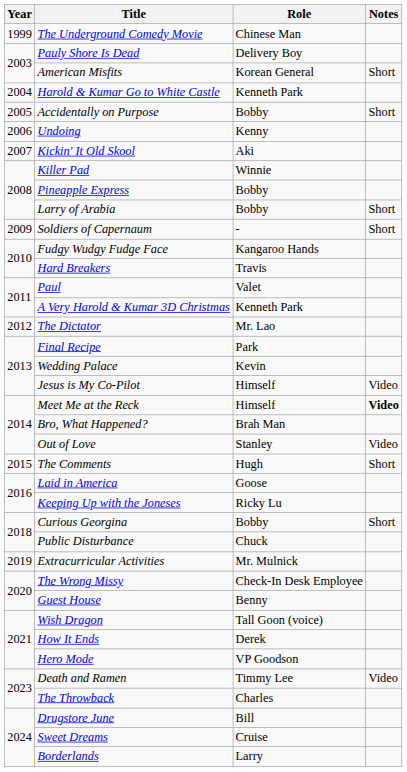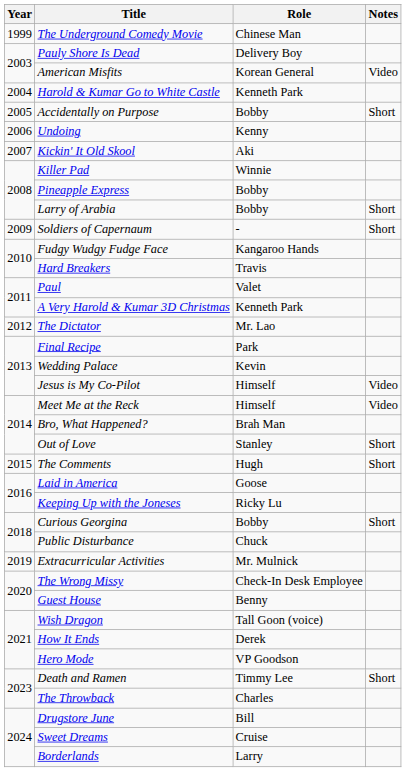 <table class="wikitable plainrowheaders sortable" style="margin-right: 0;">
 <tr>
 <th>Year</th>
 <th>Title</th>
 <th>Role</th>
 <th>Notes</th>
 </tr>
 <tr>
 <td>1999</td>
 <td><em><a href='#'>The Underground Comedy Movie</a></em></td>
 <td>Chinese Man</td>
 <td></td>
 </tr>
 <tr>
 <td rowspan=2>2003</td>
 <td><em><a href='#'>Pauly Shore Is Dead</a></em></td>
 <td>Delivery Boy</td>
 <td></td>
 </tr>
 <tr>
 <td><em>American Misfits</em></td>
 <td>Korean General</td>
-<td>Short</td>
+<td>Video</td>
 </tr>
 <tr>
 <td>2004</td>
 <td><em><a href='#'>Harold & Kumar Go to White Castle</a></em></td>
 <td>Kenneth Park</td>
 <td></td>
 </tr>
 <tr>
 <td>2005</td>
 <td><em>Accidentally on Purpose</em></td>
 <td>Bobby</td>
 <td>Short</td>
 </tr>
 <tr>
 <td>2006</td>
 <td><em><a href='#'>Undoing</a></em></td>
 <td>Kenny</td>
 <td></td>
 </tr>
 <tr>
 <td>2007</td>
 <td><em><a href='#'>Kickin' It Old Skool</a></em></td>
 <td>Aki</td>
 <td></td>
 </tr>
 <tr>
 <td rowspan=3>2008</td>
 <td><em><a href='#'>Killer Pad</a></em></td>
 <td>Winnie</td>
 <td></td>
 </tr>
 <tr>
 <td><em><a href='#'>Pineapple Express</a></em></td>
 <td>Bobby</td>
 <td></td>
 </tr>
 <tr>
 <td><em>Larry of Arabia</em></td>
 <td>Bobby</td>
 <td>Short</td>
 </tr>
 <tr>
 <td>2009</td>
 <td><em>Soldiers of Capernaum</em></td>
 <td>-</td>
 <td>Short</td>
 </tr>
 <tr>
 <td rowspan=2>2010</td>
 <td><em>Fudgy Wudgy Fudge Face</em></td>
 <td>Kangaroo Hands</td>
 <td></td>
 </tr>
 <tr>
 <td><em><a href='#'>Hard Breakers</a></em></td>
 <td>Travis</td>
 <td></td>
 </tr>
 <tr>
 <td rowspan=2>2011</td>
 <td><em><a href='#'>Paul</a></em></td>
 <td>Valet</td>
 <td></td>
 </tr>
 <tr>
 <td><em><a href='#'>A Very Harold & Kumar 3D Christmas</a></em></td>
 <td>Kenneth Park</td>
 <td></td>
 </tr>
 <tr>
 <td>2012</td>
 <td><em><a href='#'>The Dictator</a></em></td>
 <td>Mr. Lao</td>
 <td></td>
 </tr>
 <tr>
 <td rowspan=3>2013</td>
 <td><em><a href='#'>Final Recipe</a></em></td>
 <td>Park</td>
 <td></td>
 </tr>
 <tr>
 <td><em>Wedding Palace</em></td>
 <td>Kevin</td>
 <td></td>
 </tr>
 <tr>
 <td><em>Jesus is My Co-Pilot</em></td>
 <td>Himself</td>
 <td>Video</td>
 </tr>
 <tr>
 <td rowspan=3>2014</td>
 <td><em>Meet Me at the Reck</em></td>
 <td>Himself</td>
-<td><strong>Video</strong></td>
+<td>Video</td>
 </tr>
 <tr>
 <td><em>Bro, What Happened?</em></td>
 <td>Brah Man</td>
 <td></td>
 </tr>
 <tr>
 <td><em>Out of Love</em></td>
 <td>Stanley</td>
-<td>Video</td>
+<td>Short</td>
 </tr>
 <tr>
 <td>2015</td>
 <td><em>The Comments</em></td>
 <td>Hugh</td>
 <td>Short</td>
 </tr>
 <tr>
 <td rowspan=2>2016</td>
 <td><em><a href='#'>Laid in America</a></em></td>
 <td>Goose</td>
 <td></td>
 </tr>
 <tr>
 <td><em><a href='#'>Keeping Up with the Joneses</a></em></td>
 <td>Ricky Lu</td>
 <td></td>
 </tr>
 <tr>
 <td rowspan=2>2018</td>
 <td><em>Curious Georgina</em></td>
 <td>Bobby</td>
 <td>Short</td>
 </tr>
 <tr>
 <td><em>Public Disturbance</em></td>
 <td>Chuck</td>
 <td></td>
 </tr>
 <tr>
 <td>2019</td>
 <td><em>Extracurricular Activities</em></td>
 <td>Mr. Mulnick</td>
 <td></td>
 </tr>
 <tr>
 <td rowspan=2>2020</td>
 <td><em><a href='#'>The Wrong Missy</a></em></td>
 <td>Check-In Desk Employee</td>
 <td></td>
 </tr>
 <tr>
 <td><em><a href='#'>Guest House</a></em></td>
 <td>Benny</td>
 <td></td>
 </tr>
 <tr>
 <td rowspan=3>2021</td>
 <td><em><a href='#'>Wish Dragon</a></em></td>
 <td>Tall Goon (voice)</td>
 <td></td>
 </tr>
 <tr>
 <td><em><a href='#'>How It Ends</a></em></td>
 <td>Derek</td>
 <td></td>
 </tr>
 <tr>
 <td><em><a href='#'>Hero Mode</a></em></td>
 <td>VP Goodson</td>
 <td></td>
 </tr>
 <tr>
 <td rowspan=2>2023</td>
 <td><em>Death and Ramen</em></td>
 <td>Timmy Lee</td>
-<td>Video</td>
+<td>Short</td>
 </tr>
 <tr>
 <td><em><a href='#'>The Throwback</a></em></td>
 <td>Charles</td>
 <td></td>
 </tr>
 <tr>
 <td rowspan="3">2024</td>
 <td><em><a href='#'>Drugstore June</a></em></td>
 <td>Bill</td>
 <td></td>
 </tr>
 <tr>
 <td><a href='#'><em>Sweet Dreams</em></a></td>
 <td>Cruise</td>
 <td></td>
 </tr>
 <tr>
 <td><em><a href='#'>Borderlands</a></em></td>
 <td>Larry</td>
 <td></td>
 </tr>
 </table>
